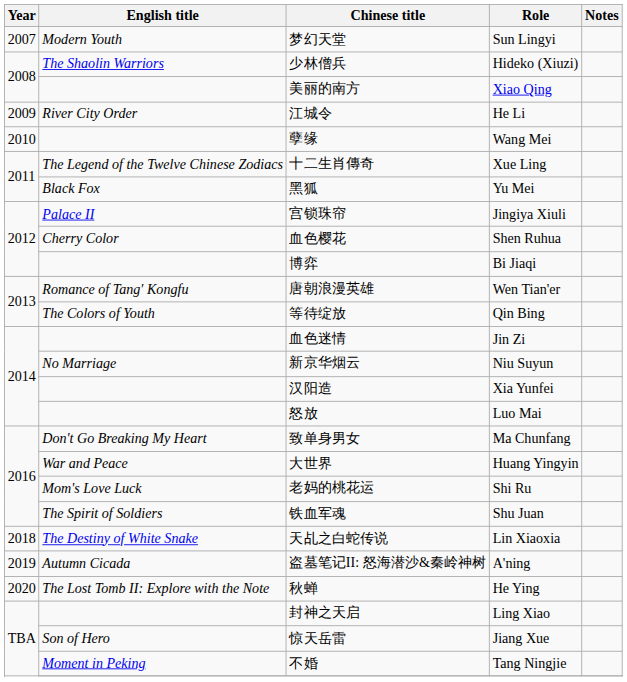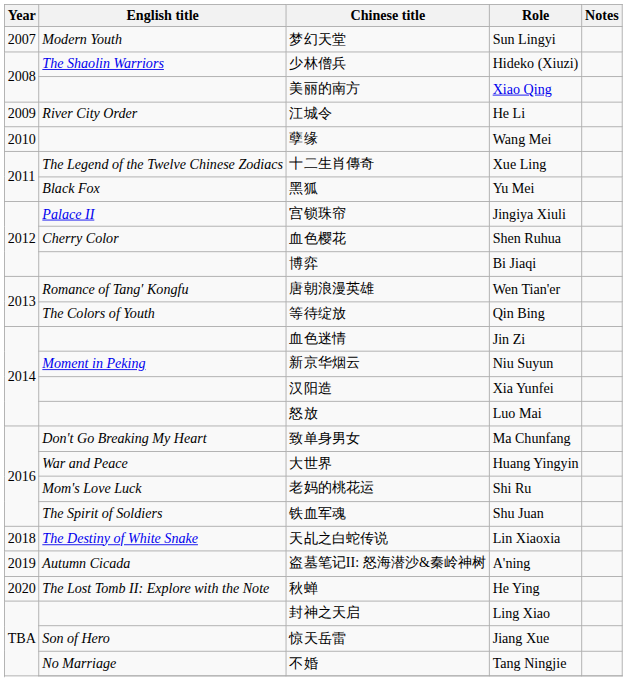 <table class="wikitable">
 <tr>
 <th>Year</th>
 <th>English title</th>
 <th>Chinese title</th>
 <th>Role</th>
 <th>Notes</th>
 </tr>
 <tr>
 <td>2007</td>
 <td><em>Modern Youth</em></td>
 <td>梦幻天堂</td>
 <td>Sun Lingyi</td>
 <td></td>
 </tr>
 <tr>
 <td rowspan=2>2008</td>
 <td><em><a href='#'>The Shaolin Warriors</a></em></td>
 <td>少林僧兵</td>
 <td>Hideko (Xiuzi)</td>
 <td></td>
 </tr>
 <tr>
 <td></td>
 <td>美丽的南方</td>
 <td><a href='#'>Xiao Qing</a></td>
 <td></td>
 </tr>
 <tr>
 <td>2009</td>
 <td><em>River City Order</em></td>
 <td>江城令</td>
 <td>He Li</td>
 <td></td>
 </tr>
 <tr>
 <td>2010</td>
 <td></td>
 <td>孽缘</td>
 <td>Wang Mei</td>
 <td></td>
 </tr>
 <tr>
 <td rowspan=2>2011</td>
 <td><em>The Legend of the Twelve Chinese Zodiacs</em></td>
 <td>十二生肖傳奇</td>
 <td>Xue Ling</td>
 <td></td>
 </tr>
 <tr>
 <td><em>Black Fox</em></td>
 <td>黑狐</td>
 <td>Yu Mei</td>
 <td></td>
 </tr>
 <tr>
 <td rowspan=3>2012</td>
 <td><em><a href='#'>Palace II</a></em></td>
 <td>宫锁珠帘</td>
 <td>Jingiya Xiuli</td>
 <td></td>
 </tr>
 <tr>
 <td><em>Cherry Color</em></td>
 <td>血色樱花</td>
 <td>Shen Ruhua</td>
 <td></td>
 </tr>
 <tr>
 <td></td>
 <td>博弈</td>
 <td>Bi Jiaqi</td>
 <td></td>
 </tr>
 <tr>
 <td rowspan=2>2013</td>
 <td><em> Romance of Tang′ Kongfu</em></td>
 <td>唐朝浪漫英雄</td>
 <td>Wen Tian'er</td>
 <td></td>
 </tr>
 <tr>
 <td><em>The Colors of Youth</em></td>
 <td>等待绽放</td>
 <td>Qin Bing</td>
 <td></td>
 </tr>
 <tr>
 <td rowspan=4>2014</td>
 <td></td>
 <td>血色迷情</td>
 <td>Jin Zi</td>
 <td></td>
 </tr>
 <tr>
-<td><em>No Marriage</em></td>
+<td><em><a href='#'>Moment in Peking</a></em></td>
 <td>新京华烟云</td>
 <td>Niu Suyun</td>
 <td></td>
 </tr>
 <tr>
 <td></td>
 <td>汉阳造</td>
 <td>Xia Yunfei</td>
 <td></td>
 </tr>
 <tr>
 <td></td>
 <td>怒放</td>
 <td>Luo Mai</td>
 <td></td>
 </tr>
 <tr>
 <td rowspan=4>2016</td>
 <td><em>Don't Go Breaking My Heart</em></td>
 <td>致单身男女</td>
 <td>Ma Chunfang</td>
 <td></td>
 </tr>
 <tr>
 <td><em>War and Peace</em></td>
 <td>大世界</td>
 <td>Huang Yingyin</td>
 <td></td>
 </tr>
 <tr>
 <td><em>Mom's Love Luck</em></td>
 <td>老妈的桃花运</td>
 <td>Shi Ru</td>
 <td></td>
 </tr>
 <tr>
 <td><em>The Spirit of Soldiers</em></td>
 <td>铁血军魂</td>
 <td>Shu Juan</td>
 <td></td>
 </tr>
 <tr>
 <td rowspan=1>2018</td>
 <td><em><a href='#'>The Destiny of White Snake</a></em></td>
 <td>天乩之白蛇传说</td>
 <td>Lin Xiaoxia</td>
 <td></td>
 </tr>
 <tr>
 <td rowspan=1>2019</td>
 <td><em>Autumn Cicada</em></td>
 <td>盗墓笔记II: 怒海潜沙&秦岭神树</td>
 <td>A'ning</td>
 <td></td>
 </tr>
 <tr>
 <td>2020</td>
 <td><em>The Lost Tomb II: Explore with the Note</em></td>
 <td>秋蝉</td>
 <td>He Ying</td>
 <td></td>
 </tr>
 <tr>
 <td rowspan=5>TBA</td>
 <td></td>
 <td>封神之天启</td>
 <td>Ling Xiao</td>
 <td></td>
 </tr>
 <tr>
 <td><em>Son of Hero</em></td>
 <td>惊天岳雷</td>
 <td>Jiang Xue</td>
 <td></td>
 </tr>
 <tr>
-<td><em><a href='#'>Moment in Peking</a></em></td>
+<td><em>No Marriage</em></td>
 <td>不婚</td>
 <td>Tang Ningjie</td>
 <td></td>
 </tr>
 <tr>
 </tr>
 </table>
